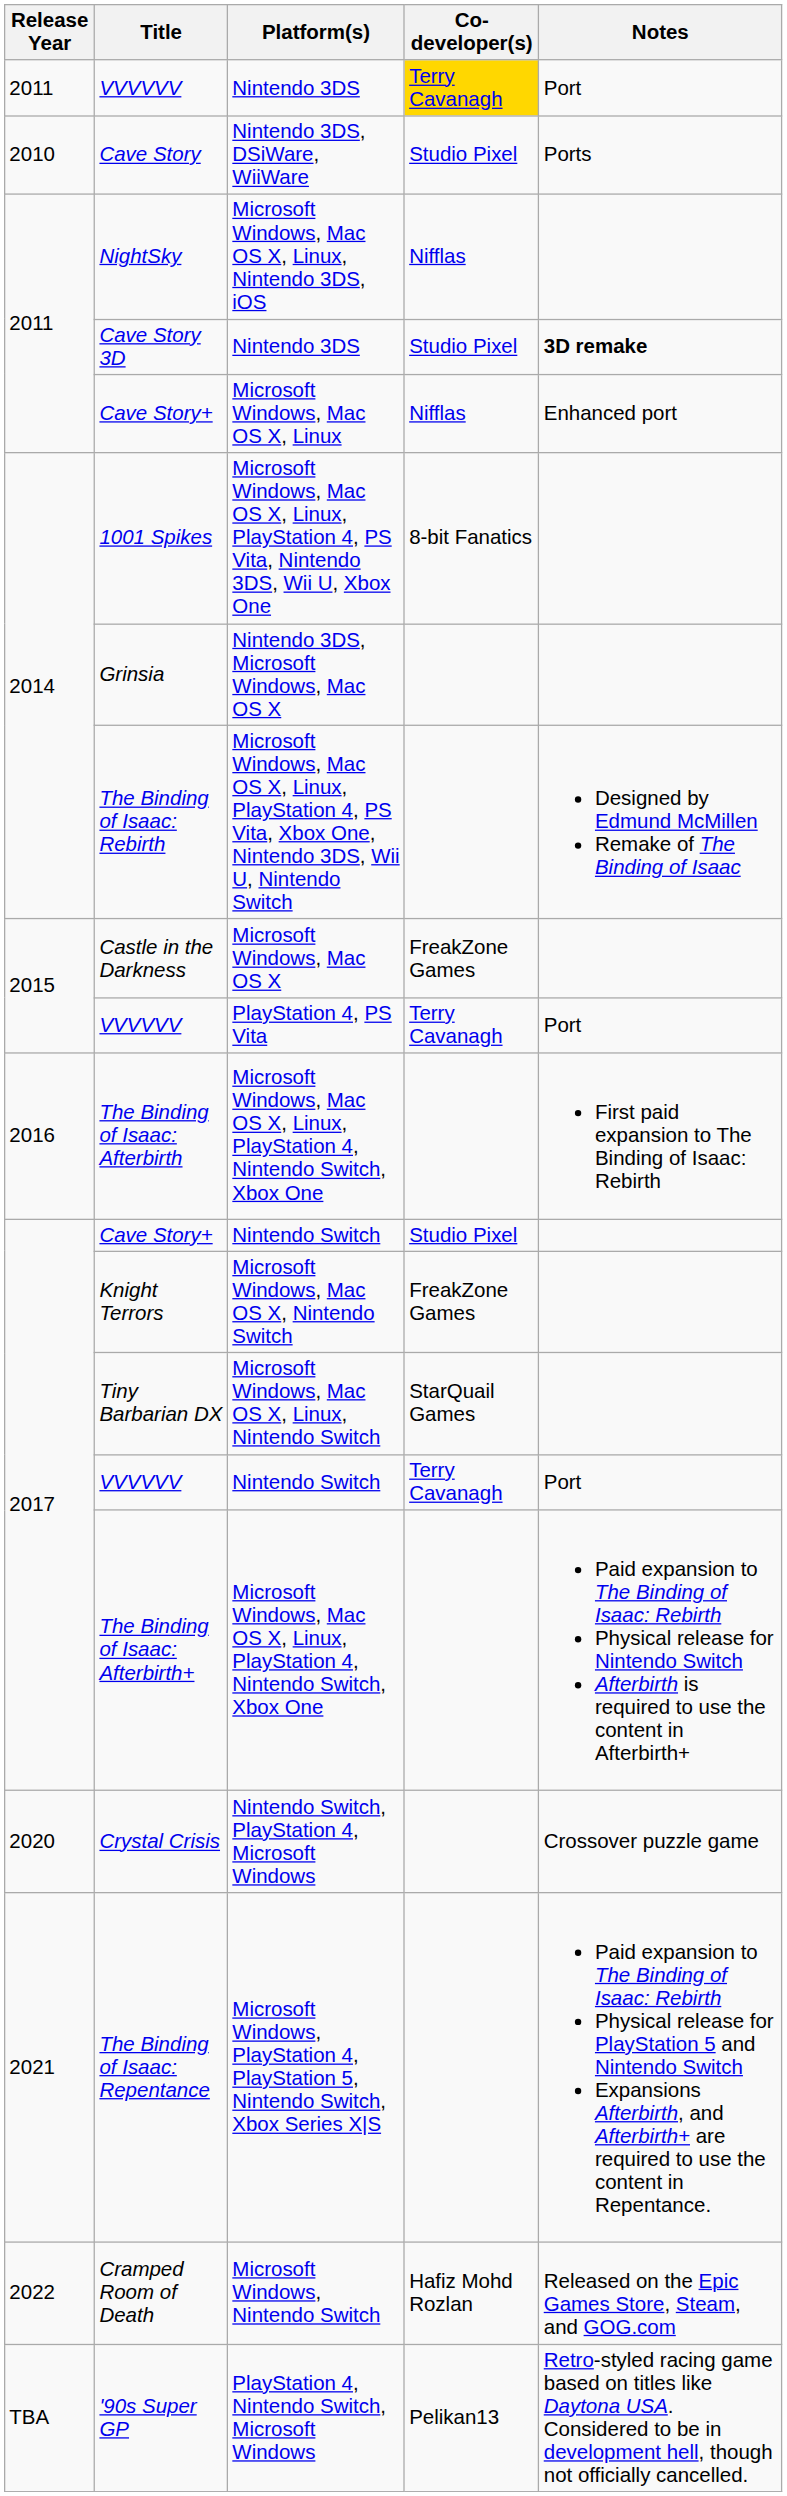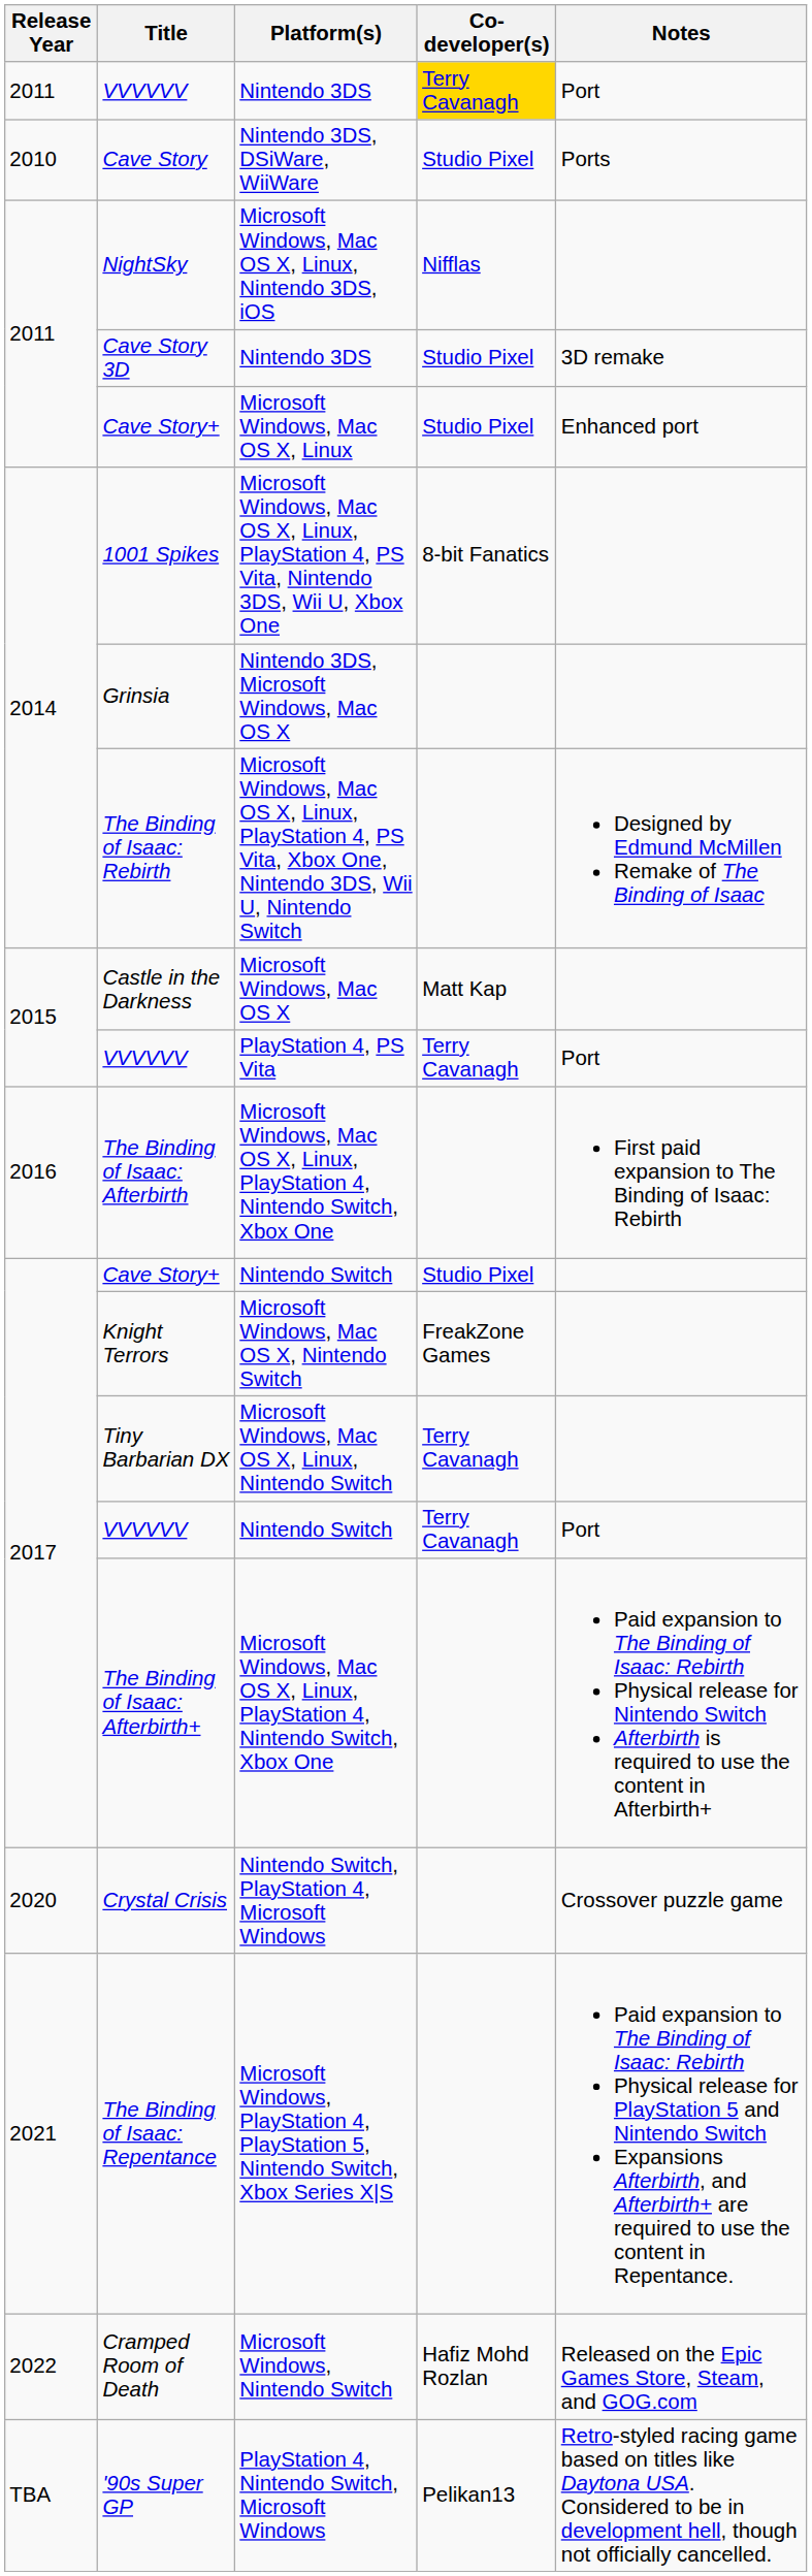 <table class="wikitable sortable">
 <tr>
 <th>Release Year</th>
 <th>Title</th>
 <th>Platform(s)</th>
 <th>Co-developer(s)</th>
 <th>Notes</th>
 </tr>
 <tr>
 <td>2011</td>
 <td><em><a href='#'>VVVVVV</a></em></td>
 <td><a href='#'>Nintendo 3DS</a></td>
 <td style="background: gold;"><a href='#'>Terry Cavanagh</a></td>
 <td>Port</td>
 </tr>
 <tr>
 <td>2010</td>
 <td><em><a href='#'>Cave Story</a></em></td>
 <td><a href='#'>Nintendo 3DS</a>, <a href='#'>DSiWare</a>, <a href='#'>WiiWare</a></td>
 <td><a href='#'>Studio Pixel</a></td>
 <td>Ports</td>
 </tr>
 <tr>
 <td rowspan="3">2011</td>
 <td><em><a href='#'>NightSky</a></em></td>
 <td><a href='#'>Microsoft Windows</a>, <a href='#'>Mac OS X</a>, <a href='#'>Linux</a>, <a href='#'>Nintendo 3DS</a>, <a href='#'>iOS</a></td>
 <td><a href='#'>Nifflas</a></td>
 <td></td>
 </tr>
 <tr>
 <td><em><a href='#'>Cave Story 3D</a></em></td>
 <td><a href='#'>Nintendo 3DS</a></td>
 <td><a href='#'>Studio Pixel</a></td>
-<td><strong>3D remake</strong></td>
+<td>3D remake</td>
 </tr>
 <tr>
 <td><em><a href='#'>Cave Story+</a></em></td>
 <td><a href='#'>Microsoft Windows</a>, <a href='#'>Mac OS X</a>, <a href='#'>Linux</a></td>
-<td><a href='#'>Nifflas</a></td>
+<td><a href='#'>Studio Pixel</a></td>
 <td>Enhanced port</td>
 </tr>
 <tr>
 <td rowspan="3">2014</td>
 <td><em><a href='#'>1001 Spikes</a></em></td>
 <td><a href='#'>Microsoft Windows</a>, <a href='#'>Mac OS X</a>, <a href='#'>Linux</a>, <a href='#'>PlayStation 4</a>, <a href='#'>PS Vita</a>, <a href='#'>Nintendo 3DS</a>, <a href='#'>Wii U</a>, <a href='#'>Xbox One</a></td>
 <td>8-bit Fanatics</td>
 <td></td>
 </tr>
 <tr>
 <td><em>Grinsia</em></td>
 <td><a href='#'>Nintendo 3DS</a>, <a href='#'>Microsoft Windows</a>, <a href='#'>Mac OS X</a></td>
 <td></td>
 <td></td>
 </tr>
 <tr>
 <td><em><a href='#'>The Binding of Isaac: Rebirth</a></em></td>
 <td><a href='#'>Microsoft Windows</a>, <a href='#'>Mac OS X</a>,  <a href='#'>Linux</a>, <a href='#'>PlayStation 4</a>, <a href='#'>PS Vita</a>, <a href='#'>Xbox One</a>, <a href='#'>Nintendo 3DS</a>, <a href='#'>Wii U</a>, <a href='#'>Nintendo Switch</a></td>
 <td></td>
 <td><br><ul><li>Designed by <a href='#'>Edmund McMillen</a></li><li>Remake of <em><a href='#'>The Binding of Isaac</a></em></li></ul></td>
 </tr>
 <tr>
 <td rowspan="2">2015</td>
 <td><em>Castle in the Darkness</em></td>
 <td><a href='#'>Microsoft Windows</a>, <a href='#'>Mac OS X</a></td>
-<td>FreakZone Games</td>
+<td>Matt Kap</td>
 <td></td>
 </tr>
 <tr>
 <td><em><a href='#'>VVVVVV</a></em></td>
 <td><a href='#'>PlayStation 4</a>, <a href='#'>PS Vita</a></td>
 <td><a href='#'>Terry Cavanagh</a></td>
 <td>Port</td>
 </tr>
 <tr>
 <td>2016</td>
 <td><em><a href='#'>The Binding of Isaac: Afterbirth</a></em></td>
 <td><a href='#'>Microsoft Windows</a>, <a href='#'>Mac OS X</a>, <a href='#'>Linux</a>, <a href='#'>PlayStation 4</a>, <a href='#'>Nintendo Switch</a>, <a href='#'>Xbox One</a></td>
 <td></td>
 <td><br><ul><li>First paid expansion to The Binding of Isaac: Rebirth</li></ul></td>
 </tr>
 <tr>
 <td rowspan="5">2017</td>
 <td><em><a href='#'>Cave Story+</a></em></td>
 <td><a href='#'>Nintendo Switch</a></td>
 <td><a href='#'>Studio Pixel</a></td>
 <td></td>
 </tr>
 <tr>
 <td><em>Knight Terrors</em></td>
 <td><a href='#'>Microsoft Windows</a>, <a href='#'>Mac OS X</a>, <a href='#'>Nintendo Switch</a></td>
 <td>FreakZone Games</td>
 <td></td>
 </tr>
 <tr>
 <td><em>Tiny Barbarian DX</em></td>
 <td><a href='#'>Microsoft Windows</a>, <a href='#'>Mac OS X</a>, <a href='#'>Linux</a>, <a href='#'>Nintendo Switch</a></td>
-<td>StarQuail Games</td>
+<td><a href='#'>Terry Cavanagh</a></td>
 <td></td>
 </tr>
 <tr>
 <td><em><a href='#'>VVVVVV</a></em></td>
 <td><a href='#'>Nintendo Switch</a></td>
 <td><a href='#'>Terry Cavanagh</a></td>
 <td>Port</td>
 </tr>
 <tr>
 <td><em><a href='#'>The Binding of Isaac: Afterbirth+</a></em></td>
 <td><a href='#'>Microsoft Windows</a>, <a href='#'>Mac OS X</a>, <a href='#'>Linux</a>, <a href='#'>PlayStation 4</a>, <a href='#'>Nintendo Switch</a>, <a href='#'>Xbox One</a></td>
 <td></td>
 <td><br><ul><li>Paid expansion to <em><a href='#'>The Binding of Isaac: Rebirth</a></em></li><li>Physical release for <a href='#'>Nintendo Switch</a></li><li><em><a href='#'>Afterbirth</a></em> is required to use the content in Afterbirth+</li></ul></td>
 </tr>
 <tr>
 <td>2020</td>
 <td><em><a href='#'>Crystal Crisis</a></em></td>
 <td><a href='#'>Nintendo Switch</a>, <a href='#'>PlayStation 4</a>, <a href='#'>Microsoft Windows</a></td>
 <td></td>
 <td>Crossover puzzle game</td>
 </tr>
 <tr>
 <td>2021</td>
 <td><em><a href='#'>The Binding of Isaac: Repentance</a></em></td>
 <td><a href='#'>Microsoft Windows</a>, <a href='#'>PlayStation 4</a>, <a href='#'>PlayStation 5</a>, <a href='#'>Nintendo Switch</a>, <a href='#'>Xbox Series X|S</a></td>
 <td></td>
 <td><br><ul><li>Paid expansion to <em><a href='#'>The Binding of Isaac: Rebirth</a></em></li><li>Physical release for <a href='#'>PlayStation 5</a> and <a href='#'>Nintendo Switch</a></li><li>Expansions <em><a href='#'>Afterbirth</a></em>, and <em><a href='#'>Afterbirth+</a></em> are required to use the content in Repentance.</li></ul></td>
 </tr>
 <tr>
 <td>2022</td>
 <td><em>Cramped Room of Death</em></td>
 <td><a href='#'>Microsoft Windows</a>, <a href='#'>Nintendo Switch</a></td>
 <td>Hafiz Mohd Rozlan</td>
 <td><br>Released on the <a href='#'>Epic Games Store</a>, <a href='#'>Steam</a>, and <a href='#'>GOG.com</a></td>
 </tr>
 <tr>
 <td>TBA</td>
 <td><em><a href='#'>'90s Super GP</a></em></td>
 <td><a href='#'>PlayStation 4</a>, <a href='#'>Nintendo Switch</a>, <a href='#'>Microsoft Windows</a></td>
 <td>Pelikan13</td>
 <td><a href='#'>Retro</a>-styled racing game based on titles like <em><a href='#'>Daytona USA</a></em>. Considered to be in <a href='#'>development hell</a>, though not officially cancelled.</td>
 </tr>
 </table>
